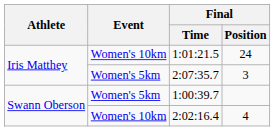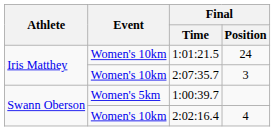 <table class="wikitable" border="1" style="font-size:90%">
 <tr>
 <th rowspan=2>Athlete</th>
 <th rowspan=2>Event</th>
 <th colspan=2>Final</th>
 </tr>
 <tr>
 <th>Time</th>
 <th>Position</th>
 </tr>
 <tr>
 <td rowspan=2><a href='#'>Iris Matthey</a></td>
 <td><a href='#'>Women's 10km</a></td>
 <td align=center>1:01:21.5</td>
 <td align=center>24</td>
 </tr>
 <tr>
-<td><a href='#'>Women's 5km</a></td>
+<td><a href='#'>Women's 10km</a></td>
 <td align=center>2:07:35.7</td>
 <td align=center>3</td>
 </tr>
 <tr>
 <td rowspan=2><a href='#'>Swann Oberson</a></td>
 <td><a href='#'>Women's 5km</a></td>
 <td align=center>1:00:39.7</td>
 <td align=center></td>
 </tr>
 <tr>
 <td><a href='#'>Women's 10km</a></td>
 <td align=center>2:02:16.4</td>
 <td align=center>4</td>
 </tr>
 </table>
